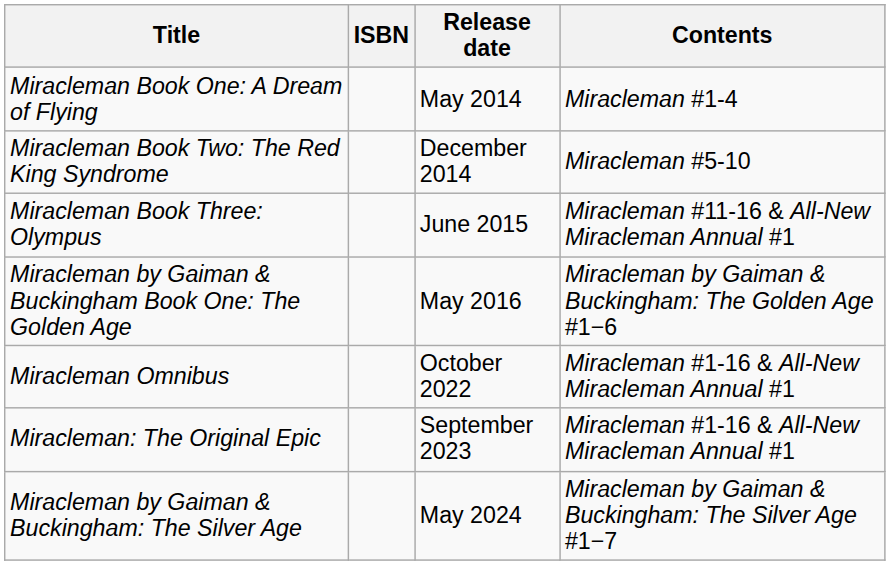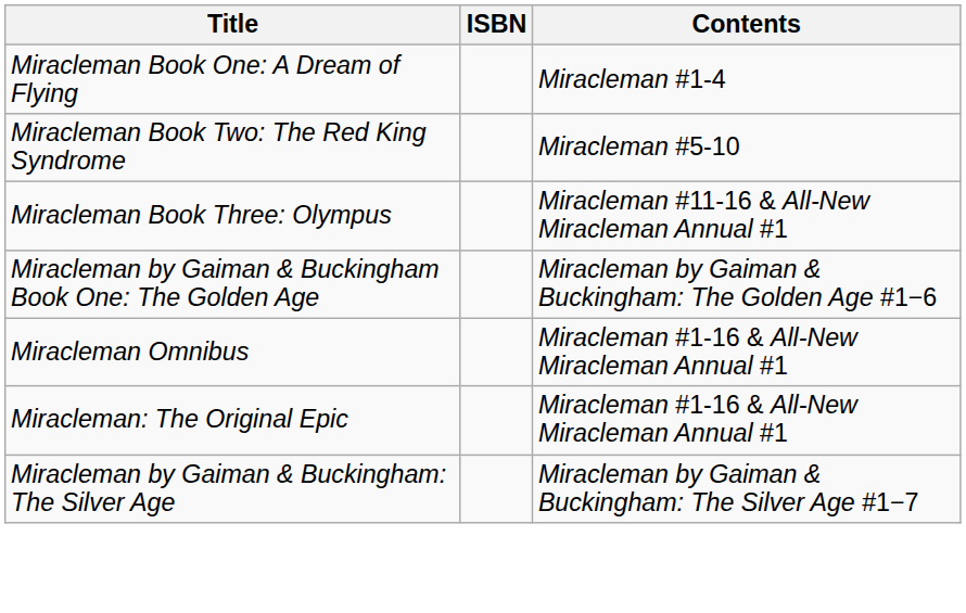 <table class="wikitable">
 <tr>
 <th>Title</th>
 <th>ISBN</th>
-<th>Release date</th>
 <th>Contents</th>
 </tr>
 <tr>
 <td><em>Miracleman Book One: A Dream of Flying</em></td>
 <td></td>
-<td>May 2014</td>
 <td><em>Miracleman</em> #1-4</td>
 </tr>
 <tr>
 <td><em>Miracleman Book Two: The Red King Syndrome</em></td>
 <td></td>
-<td>December 2014</td>
 <td><em>Miracleman</em> #5-10</td>
 </tr>
 <tr>
 <td><em>Miracleman Book Three: Olympus</em></td>
 <td></td>
-<td>June 2015</td>
 <td><em>Miracleman</em> #11-16 & <em>All-New Miracleman Annual</em> #1</td>
 </tr>
 <tr>
 <td><em>Miracleman by Gaiman & Buckingham Book One: The Golden Age</em></td>
 <td></td>
-<td>May 2016</td>
 <td><em>Miracleman by Gaiman & Buckingham: The Golden Age</em> #1−6</td>
 </tr>
 <tr>
 <td><em>Miracleman Omnibus</em></td>
 <td></td>
-<td>October 2022</td>
 <td><em>Miracleman</em> #1-16 & <em>All-New Miracleman Annual</em> #1</td>
 </tr>
 <tr>
 <td><em>Miracleman: The Original Epic</em></td>
 <td></td>
-<td>September 2023</td>
 <td><em>Miracleman</em> #1-16 & <em>All-New Miracleman Annual</em> #1</td>
 </tr>
 <tr>
 <td><em>Miracleman by Gaiman & Buckingham: The Silver Age</em></td>
 <td></td>
-<td>May 2024</td>
 <td><em>Miracleman by Gaiman & Buckingham: The Silver Age</em> #1−7</td>
 </tr>
 </table>
